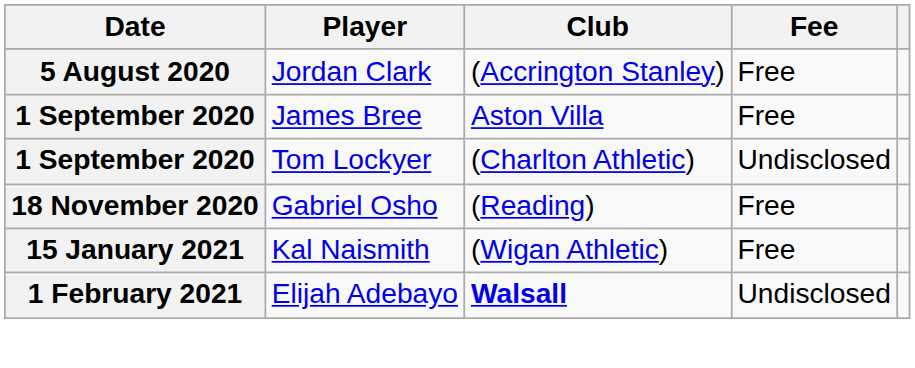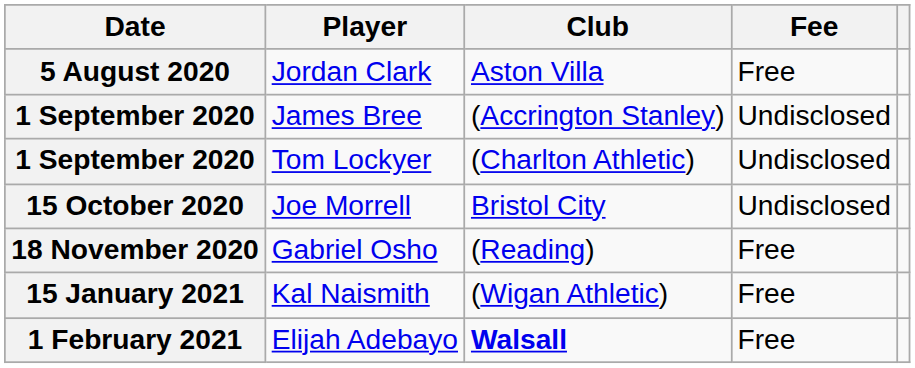 <table class="wikitable plainrowheaders">
 <tr>
 <th scope=col>Date</th>
 <th scope=col>Player</th>
 <th scope=col>Club</th>
 <th scope=col>Fee</th>
 <th scope=col class=unsortable></th>
 </tr>
 <tr>
 <th scope=row>5 August 2020</th>
 <td><a href='#'>Jordan Clark</a></td>
-<td>(<a href='#'>Accrington Stanley</a>)</td>
+<td><a href='#'>Aston Villa</a></td>
 <td>Free</td>
 <td style="text-align:center;"></td>
 </tr>
 <tr>
 <th scope=row>1 September 2020</th>
 <td><a href='#'>James Bree</a></td>
-<td><a href='#'>Aston Villa</a></td>
-<td>Free</td>
+<td>(<a href='#'>Accrington Stanley</a>)</td>
+<td>Undisclosed</td>
 <td style="text-align:center;"></td>
 </tr>
 <tr>
 <th scope=row>1 September 2020</th>
 <td><a href='#'>Tom Lockyer</a></td>
 <td>(<a href='#'>Charlton Athletic</a>)</td>
+<td>Undisclosed</td>
+<td style="text-align:center;"></td>
+</tr>
+<tr>
+<th scope=row>15 October 2020</th>
+<td><a href='#'>Joe Morrell</a></td>
+<td><a href='#'>Bristol City</a></td>
 <td>Undisclosed</td>
 <td style="text-align:center;"></td>
 </tr>
 <tr>
 <th scope=row>18 November 2020</th>
 <td><a href='#'>Gabriel Osho</a></td>
 <td>(<a href='#'>Reading</a>)</td>
 <td>Free</td>
 <td style="text-align:center;"></td>
 </tr>
 <tr>
 <th scope=row>15 January 2021</th>
 <td><a href='#'>Kal Naismith</a></td>
 <td>(<a href='#'>Wigan Athletic</a>)</td>
 <td>Free</td>
 <td style="text-align:center;"></td>
 </tr>
 <tr>
 <th scope=row>1 February 2021</th>
 <td><a href='#'>Elijah Adebayo</a></td>
 <td><strong><a href='#'>Walsall</a></strong></td>
-<td>Undisclosed</td>
+<td>Free</td>
 <td style="text-align:center;"></td>
 </tr>
 </table>
